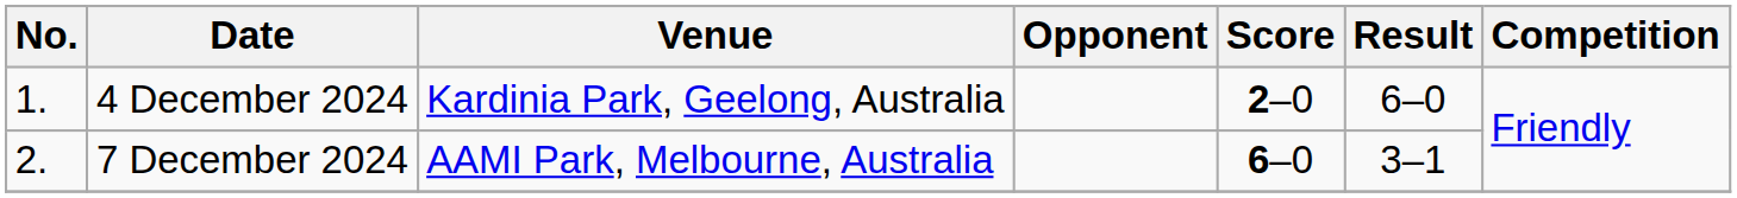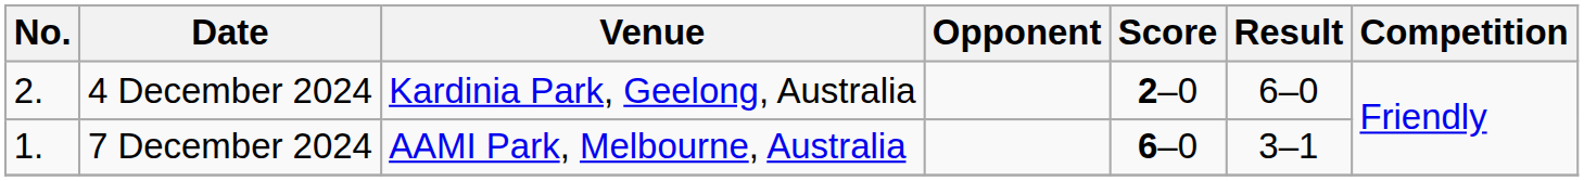 <table class="wikitable">
 <tr>
 <th>No.</th>
 <th>Date</th>
 <th>Venue</th>
 <th>Opponent</th>
 <th>Score</th>
 <th>Result</th>
 <th>Competition</th>
 </tr>
 <tr>
-<td>1.</td>
+<td>2.</td>
 <td>4 December 2024</td>
 <td><a href='#'>Kardinia Park</a>, <a href='#'>Geelong</a>, Australia</td>
 <td></td>
 <td align=center><strong>2</strong>–0</td>
 <td align=center>6–0</td>
 <td rowspan=2><a href='#'>Friendly</a></td>
 </tr>
 <tr>
-<td>2.</td>
+<td>1.</td>
 <td>7 December 2024</td>
 <td><a href='#'>AAMI Park</a>, <a href='#'>Melbourne</a>, <a href='#'>Australia</a></td>
 <td></td>
 <td align=center><strong>6</strong>–0</td>
 <td align=center>3–1</td>
 </tr>
 <tr>
 </tr>
 </table>
